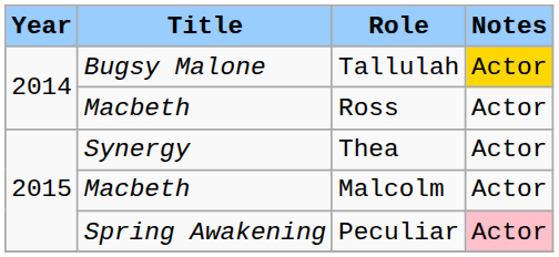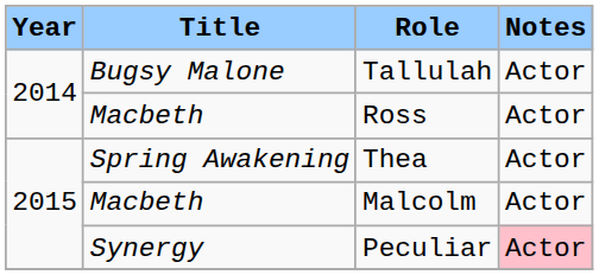 <table class="wikitable">
 <tr align="center">
 <th style="background: #9cf;">Year</th>
 <th style="background: #9cf;">Title</th>
 <th style="background: #9cf;">Role</th>
 <th style="background: #9cf;">Notes</th>
 </tr>
 <tr>
 <td rowspan=2>2014</td>
 <td><em>Bugsy Malone</em></td>
 <td>Tallulah</td>
-<td style="background: gold;">Actor</td>
+<td>Actor</td>
 </tr>
 <tr>
 <td><em>Macbeth</em></td>
 <td>Ross</td>
 <td>Actor</td>
 </tr>
 <tr>
 <td rowspan=3>2015</td>
-<td><em>Synergy</em></td>
+<td><em>Spring Awakening</em></td>
 <td>Thea</td>
 <td>Actor</td>
 </tr>
 <tr>
 <td><em>Macbeth</em></td>
 <td>Malcolm</td>
 <td>Actor</td>
 </tr>
 <tr>
-<td><em>Spring Awakening</em></td>
+<td><em>Synergy</em></td>
 <td>Peculiar</td>
 <td style="background: pink;">Actor</td>
 </tr>
 <tr>
 </tr>
 </table>
